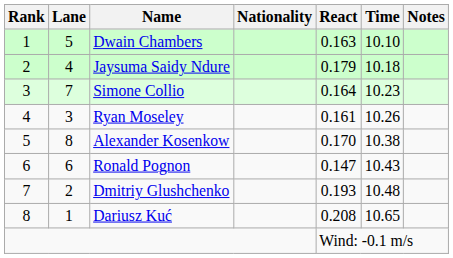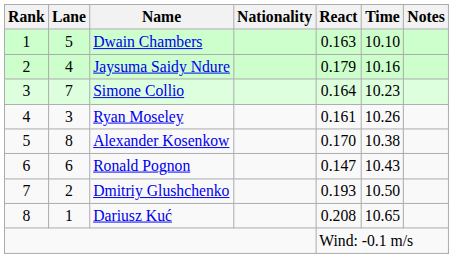 <table class="wikitable sortable" style="text-align:center">
 <tr>
 <th>Rank</th>
 <th>Lane</th>
 <th>Name</th>
 <th>Nationality</th>
 <th>React</th>
 <th>Time</th>
 <th>Notes</th>
 </tr>
 <tr bgcolor=ccffcc>
 <td>1</td>
 <td>5</td>
 <td align="left"><a href='#'>Dwain Chambers</a></td>
 <td align=left></td>
 <td>0.163</td>
 <td>10.10</td>
 <td></td>
 </tr>
 <tr bgcolor=ccffcc>
 <td>2</td>
 <td>4</td>
 <td align="left"><a href='#'>Jaysuma Saidy Ndure</a></td>
 <td align=left></td>
 <td>0.179</td>
-<td>10.18</td>
+<td>10.16</td>
 <td></td>
 </tr>
 <tr bgcolor=ddffdd>
 <td>3</td>
 <td>7</td>
 <td align="left"><a href='#'>Simone Collio</a></td>
 <td align=left></td>
 <td>0.164</td>
 <td>10.23</td>
 <td></td>
 </tr>
 <tr>
 <td>4</td>
 <td>3</td>
 <td align="left"><a href='#'>Ryan Moseley</a></td>
 <td align=left></td>
 <td>0.161</td>
 <td>10.26</td>
 <td></td>
 </tr>
 <tr>
 <td>5</td>
 <td>8</td>
 <td align="left"><a href='#'>Alexander Kosenkow</a></td>
 <td align=left></td>
 <td>0.170</td>
 <td>10.38</td>
 <td></td>
 </tr>
 <tr>
 <td>6</td>
 <td>6</td>
 <td align="left"><a href='#'>Ronald Pognon</a></td>
 <td align=left></td>
 <td>0.147</td>
 <td>10.43</td>
 <td></td>
 </tr>
 <tr>
 <td>7</td>
 <td>2</td>
 <td align="left"><a href='#'>Dmitriy Glushchenko</a></td>
 <td align=left></td>
 <td>0.193</td>
-<td>10.48</td>
+<td>10.50</td>
 <td></td>
 </tr>
 <tr>
 <td>8</td>
 <td>1</td>
 <td align="left"><a href='#'>Dariusz Kuć</a></td>
 <td align=left></td>
 <td>0.208</td>
 <td>10.65</td>
 <td></td>
 </tr>
 <tr>
 <td colspan=4></td>
 <td colspan=3 align=left>Wind: -0.1 m/s</td>
 </tr>
 </table>
